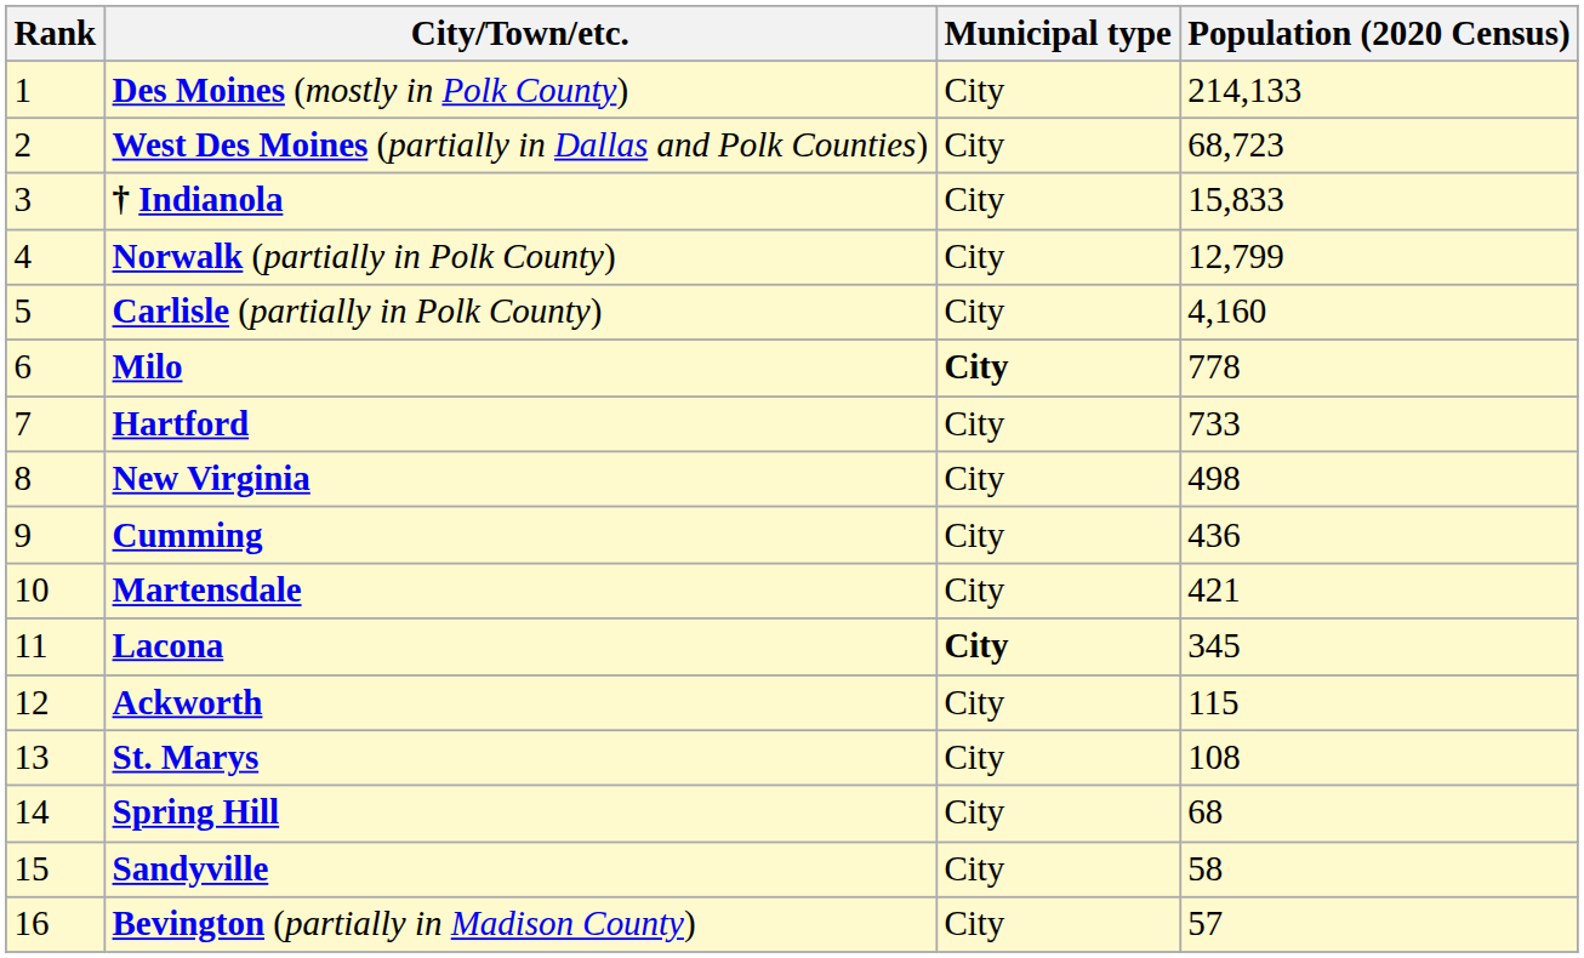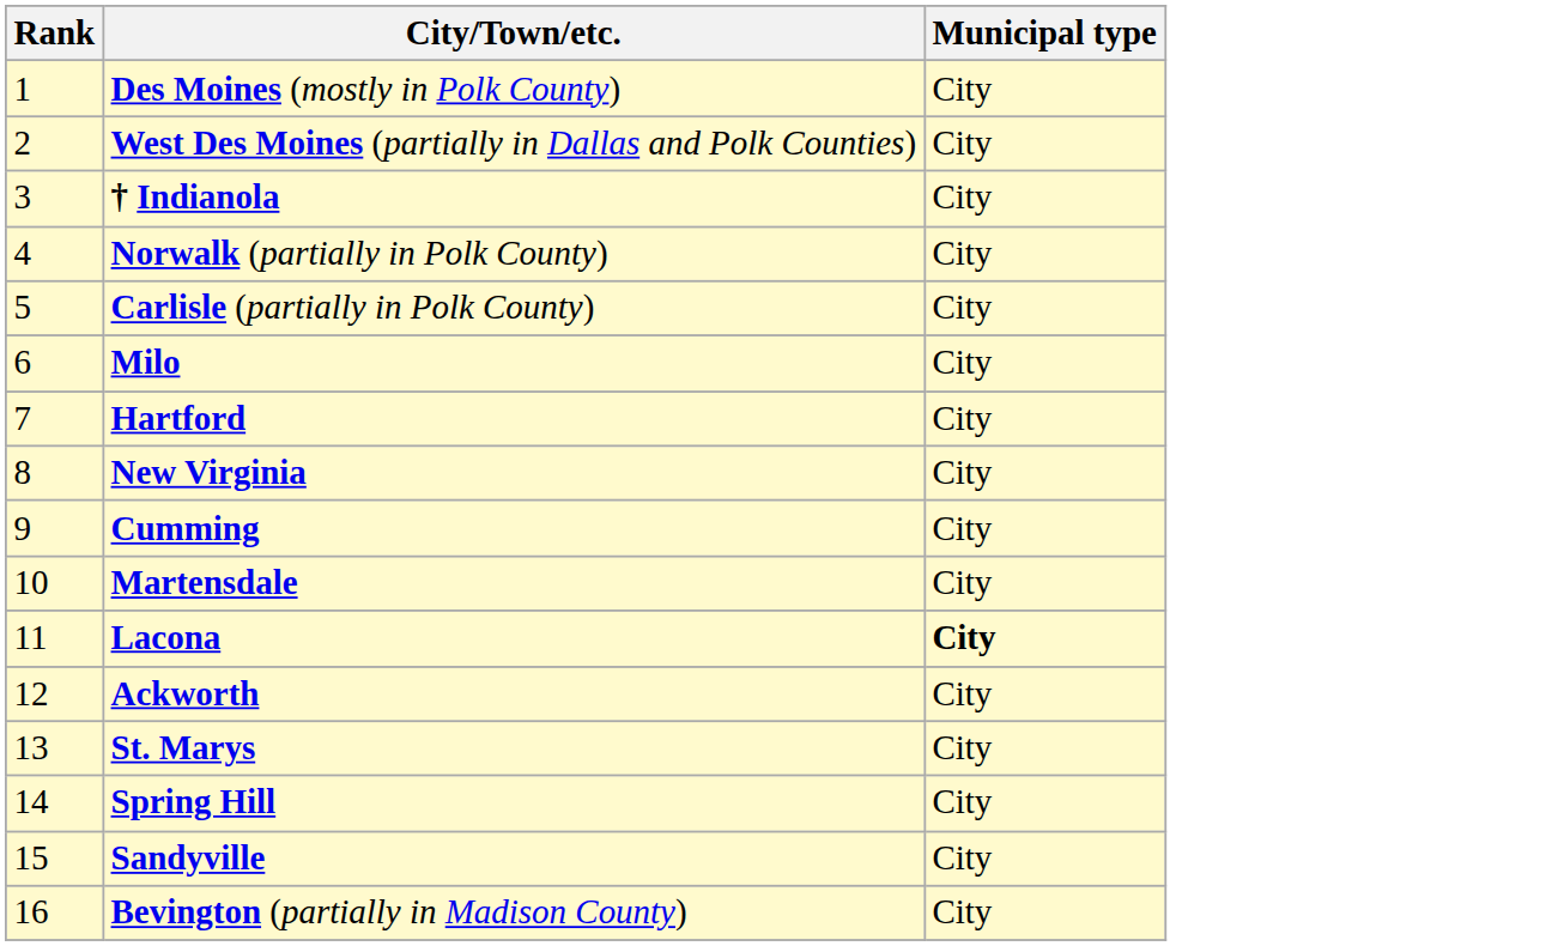 <table class="wikitable sortable">
 <tr>
 <th>Rank</th>
 <th>City/Town/etc.</th>
 <th>Municipal type</th>
-<th>Population (2020 Census)</th>
 </tr>
 <tr style="background-color:#FFFACD;">
 <td>1</td>
 <td><strong><a href='#'>Des Moines</a></strong>  (<em>mostly in <a href='#'>Polk County</a></em>)</td>
 <td>City</td>
-<td>214,133</td>
 </tr>
 <tr style="background-color:#FFFACD;">
 <td>2</td>
 <td><strong><a href='#'>West Des Moines</a></strong>  (<em>partially in <a href='#'>Dallas</a> and Polk Counties</em>)</td>
 <td>City</td>
-<td>68,723</td>
 </tr>
 <tr style="background-color:#FFFACD;">
 <td>3</td>
 <td><strong>†</strong> <strong><a href='#'>Indianola</a></strong></td>
 <td>City</td>
-<td>15,833</td>
 </tr>
 <tr style="background-color:#FFFACD;">
 <td>4</td>
 <td><strong><a href='#'>Norwalk</a></strong>  (<em>partially in Polk County</em>)</td>
 <td>City</td>
-<td>12,799</td>
 </tr>
 <tr style="background-color:#FFFACD;">
 <td>5</td>
 <td><strong><a href='#'>Carlisle</a></strong> (<em>partially in Polk County</em>)</td>
 <td>City</td>
-<td>4,160</td>
 </tr>
 <tr style="background-color:#FFFACD;">
 <td>6</td>
 <td><strong><a href='#'>Milo</a></strong></td>
-<td><strong>City</strong></td>
-<td>778</td>
+<td>City</td>
 </tr>
 <tr style="background-color:#FFFACD;">
 <td>7</td>
 <td><strong><a href='#'>Hartford</a></strong></td>
 <td>City</td>
-<td>733</td>
 </tr>
 <tr style="background-color:#FFFACD;">
 <td>8</td>
 <td><strong><a href='#'>New Virginia</a></strong></td>
 <td>City</td>
-<td>498</td>
 </tr>
 <tr style="background-color:#FFFACD;">
 <td>9</td>
 <td><strong><a href='#'>Cumming</a></strong></td>
 <td>City</td>
-<td>436</td>
 </tr>
 <tr style="background-color:#FFFACD;">
 <td>10</td>
 <td><strong><a href='#'>Martensdale</a></strong></td>
 <td>City</td>
-<td>421</td>
 </tr>
 <tr style="background-color:#FFFACD;">
 <td>11</td>
 <td><strong><a href='#'>Lacona</a></strong></td>
 <td><strong>City</strong></td>
-<td>345</td>
 </tr>
 <tr style="background-color:#FFFACD;">
 <td>12</td>
 <td><strong><a href='#'>Ackworth</a></strong></td>
 <td>City</td>
-<td>115</td>
 </tr>
 <tr style="background-color:#FFFACD;">
 <td>13</td>
 <td><strong><a href='#'>St. Marys</a></strong></td>
 <td>City</td>
-<td>108</td>
 </tr>
 <tr style="background-color:#FFFACD;">
 <td>14</td>
 <td><strong><a href='#'>Spring Hill</a></strong></td>
 <td>City</td>
-<td>68</td>
 </tr>
 <tr style="background-color:#FFFACD;">
 <td>15</td>
 <td><strong><a href='#'>Sandyville</a></strong></td>
 <td>City</td>
-<td>58</td>
 </tr>
 <tr style="background-color:#FFFACD;">
 <td>16</td>
 <td><strong><a href='#'>Bevington</a></strong>  (<em>partially in <a href='#'>Madison County</a></em>)</td>
 <td>City</td>
-<td>57</td>
 </tr>
 </table>
